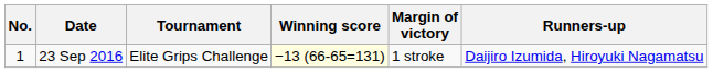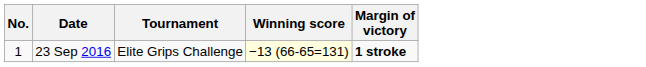 <table class="wikitable" style="font-size:95%;">
 <tr>
 <th>No.</th>
 <th>Date</th>
 <th>Tournament</th>
 <th>Winning score</th>
 <th>Margin of<br>victory</th>
-<th>Runners-up</th>
 </tr>
 <tr>
 <td align=center>1</td>
 <td align=right>23 Sep <a href='#'>2016</a></td>
 <td>Elite Grips Challenge</td>
 <td style="background: lightyellow;">−13 (66-65=131)</td>
-<td>1 stroke</td>
-<td> <a href='#'>Daijiro Izumida</a>,  <a href='#'>Hiroyuki Nagamatsu</a></td>
+<td><strong>1 stroke</strong></td>
 </tr>
 </table>
